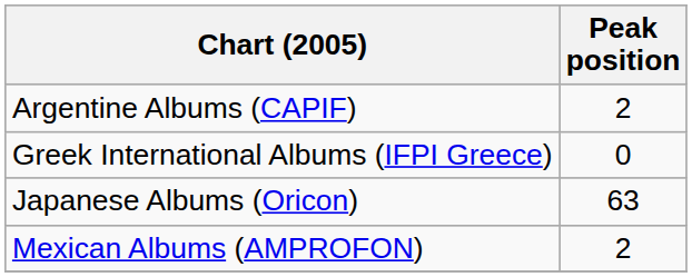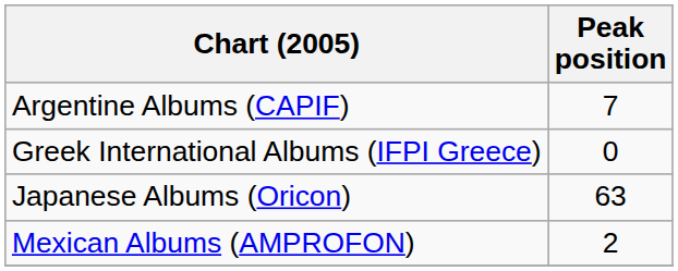 <table class="wikitable sortable">
 <tr>
 <th>Chart (2005)</th>
 <th>Peak<br>position</th>
 </tr>
 <tr>
 <td>Argentine Albums (<a href='#'>CAPIF</a>)</td>
-<td style="text-align:center;">2</td>
+<td style="text-align:center;">7</td>
 </tr>
 <tr>
 <td>Greek International Albums (<a href='#'>IFPI Greece</a>)</td>
 <td style="text-align:center;">0</td>
 </tr>
 <tr>
 <td>Japanese Albums (<a href='#'>Oricon</a>)</td>
 <td style="text-align:center;">63</td>
 </tr>
 <tr>
 <td><a href='#'>Mexican Albums</a> (<a href='#'>AMPROFON</a>)</td>
 <td style="text-align:center;">2</td>
 </tr>
 <tr>
 </tr>
 <tr>
 </tr>
 <tr>
 </tr>
 <tr>
 </tr>
 <tr>
 </tr>
 </table>
